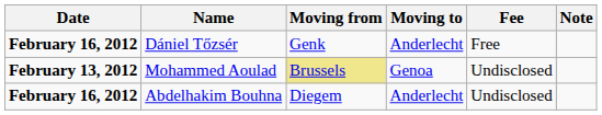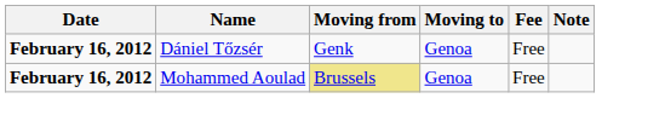 <table class="wikitable sortable">
 <tr>
 <th>Date</th>
 <th>Name</th>
 <th>Moving from</th>
 <th>Moving to</th>
 <th>Fee</th>
 <th>Note</th>
 </tr>
 <tr>
 <td><strong>February 16, 2012</strong></td>
 <td> <a href='#'>Dániel Tőzsér</a></td>
 <td> <a href='#'>Genk</a></td>
-<td> <a href='#'>Anderlecht</a></td>
+<td> <a href='#'>Genoa</a></td>
 <td>Free </td>
 <td></td>
 </tr>
 <tr>
-<td><strong>February 13, 2012</strong></td>
+<td><strong>February 16, 2012</strong></td>
 <td> <a href='#'>Mohammed Aoulad</a></td>
 <td style="background: khaki;"> <a href='#'>Brussels</a></td>
 <td> <a href='#'>Genoa</a></td>
-<td>Undisclosed </td>
-<td></td>
-</tr>
-<tr>
-<td><strong>February 16, 2012</strong></td>
-<td> <a href='#'>Abdelhakim Bouhna</a></td>
-<td> <a href='#'>Diegem</a></td>
-<td> <a href='#'>Anderlecht</a></td>
-<td>Undisclosed </td>
+<td>Free </td>
 <td></td>
 </tr>
 </table>
